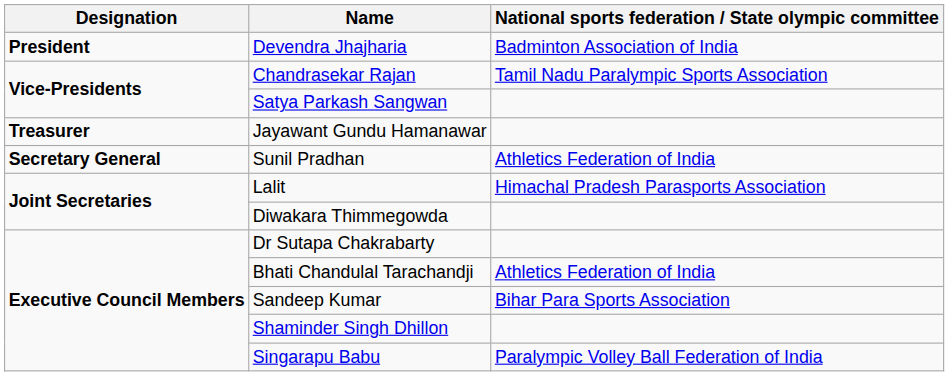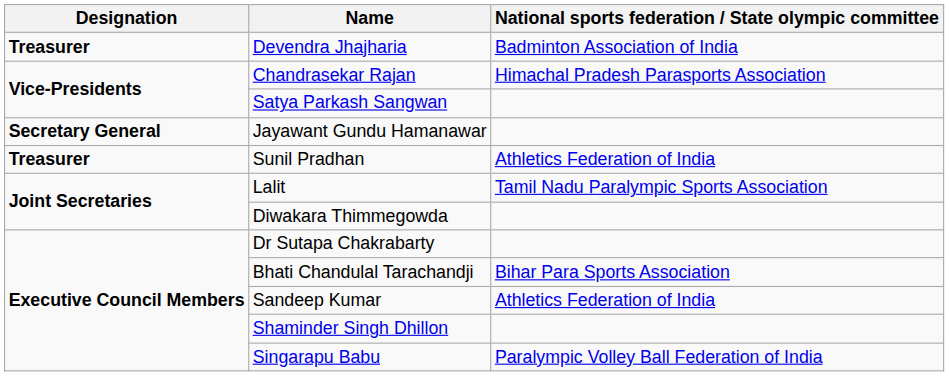 <table class="wikitable">
 <tr>
 <th>Designation</th>
 <th>Name</th>
 <th>National sports federation / State olympic committee</th>
 </tr>
 <tr>
-<td><strong>President</strong></td>
+<td><strong>Treasurer</strong></td>
 <td><a href='#'>Devendra Jhajharia</a></td>
 <td><a href='#'>Badminton Association of India</a></td>
 </tr>
 <tr>
 <td rowspan=2><strong>Vice-Presidents</strong></td>
 <td><a href='#'>Chandrasekar Rajan</a></td>
-<td><a href='#'>Tamil Nadu Paralympic Sports Association</a></td>
+<td><a href='#'>Himachal Pradesh Parasports Association</a></td>
 </tr>
 <tr>
 <td><a href='#'>Satya Parkash Sangwan</a></td>
 <td></td>
 </tr>
 <tr>
-<td><strong>Treasurer</strong></td>
+<td><strong>Secretary General</strong></td>
 <td>Jayawant Gundu Hamanawar</td>
 <td></td>
 </tr>
 <tr>
-<td><strong>Secretary General</strong></td>
+<td><strong>Treasurer</strong></td>
 <td>Sunil Pradhan</td>
 <td><a href='#'>Athletics Federation of India</a></td>
 </tr>
 <tr>
 <td rowspan=2><strong>Joint Secretaries</strong></td>
 <td>Lalit</td>
-<td><a href='#'>Himachal Pradesh Parasports Association</a></td>
+<td><a href='#'>Tamil Nadu Paralympic Sports Association</a></td>
 </tr>
 <tr>
 <td>Diwakara Thimmegowda</td>
 <td></td>
 </tr>
 <tr>
 <td rowspan=5><strong>Executive Council Members</strong></td>
 <td>Dr Sutapa Chakrabarty</td>
 <td></td>
 </tr>
 <tr>
 <td>Bhati Chandulal Tarachandji</td>
-<td><a href='#'>Athletics Federation of India</a></td>
+<td><a href='#'>Bihar Para Sports Association</a></td>
 </tr>
 <tr>
 <td>Sandeep Kumar</td>
-<td><a href='#'>Bihar Para Sports Association</a></td>
+<td><a href='#'>Athletics Federation of India</a></td>
 </tr>
 <tr>
 <td><a href='#'>Shaminder Singh Dhillon</a></td>
 <td></td>
 </tr>
 <tr>
 <td><a href='#'>Singarapu Babu</a></td>
 <td><a href='#'>Paralympic Volley Ball Federation of India</a></td>
 </tr>
 </table>
